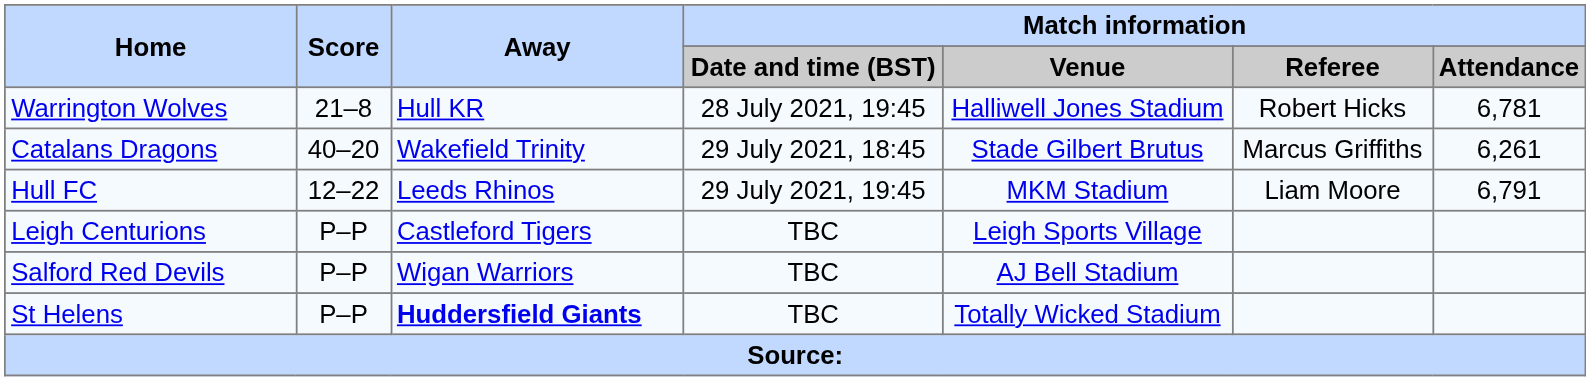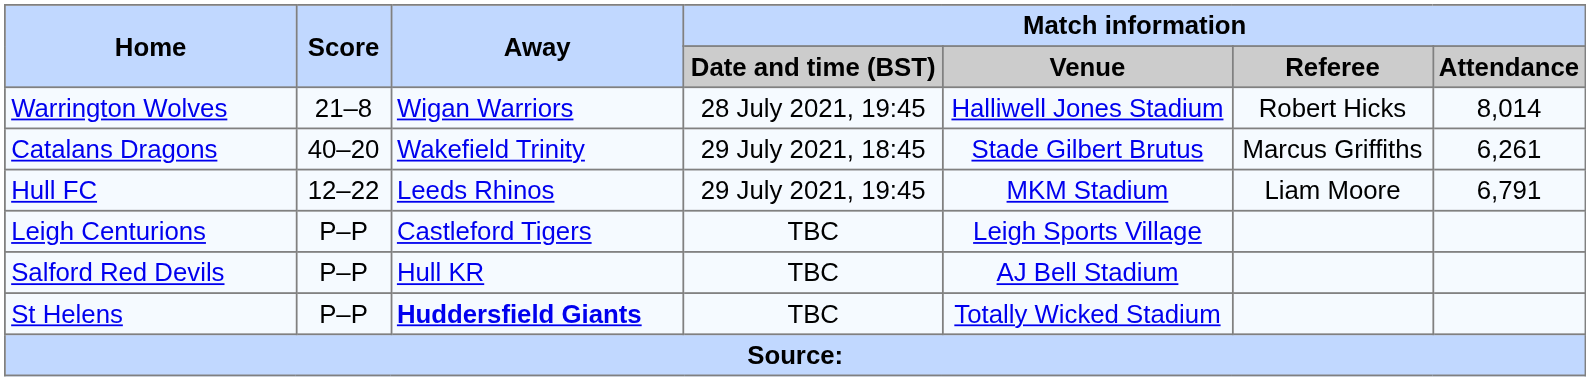 <table border=1 style="border-collapse:collapse; font-size:90%; text-align:center;" cellpadding=3 cellspacing=0 width=100%>
 <tr style="background:#C1D8ff;">
 <th scope="col" rowspan=2 width=19%>Home</th>
 <th scope="col" rowspan=2 width=6%>Score</th>
 <th scope="col" rowspan=2 width=19%>Away</th>
 <th colspan=4>Match information</th>
 </tr>
 <tr style="background:#CCCCCC;">
 <th scope="col" width=17%>Date and time (BST)</th>
 <th scope="col" width=19%>Venue</th>
 <th scope="col" width=13%>Referee</th>
 <th scope="col" width=7%>Attendance</th>
 </tr>
 <tr style="background:#F5FAFF;">
 <td style="text-align:left;"> <a href='#'>Warrington Wolves</a></td>
 <td>21–8</td>
-<td style="text-align:left;"> <a href='#'>Hull KR</a></td>
+<td style="text-align:left;"> <a href='#'>Wigan Warriors</a></td>
 <td>28 July 2021, 19:45</td>
 <td><a href='#'>Halliwell Jones Stadium</a></td>
 <td>Robert Hicks</td>
-<td>6,781</td>
+<td>8,014</td>
 </tr>
 <tr style="background:#F5FAFF;">
 <td style="text-align:left;"> <a href='#'>Catalans Dragons</a></td>
 <td>40–20</td>
 <td style="text-align:left;"> <a href='#'>Wakefield Trinity</a></td>
 <td>29 July 2021, 18:45</td>
 <td><a href='#'>Stade Gilbert Brutus</a></td>
 <td>Marcus Griffiths</td>
 <td>6,261</td>
 </tr>
 <tr style="background:#F5FAFF;">
 <td style="text-align:left;"> <a href='#'>Hull FC</a></td>
 <td>12–22</td>
 <td style="text-align:left;"> <a href='#'>Leeds Rhinos</a></td>
 <td>29 July 2021, 19:45</td>
 <td><a href='#'>MKM Stadium</a></td>
 <td>Liam Moore</td>
 <td>6,791</td>
 </tr>
 <tr style="background:#F5FAFF;">
 <td style="text-align:left;"> <a href='#'>Leigh Centurions</a></td>
 <td>P–P</td>
 <td style="text-align:left;"> <a href='#'>Castleford Tigers</a></td>
 <td>TBC</td>
 <td><a href='#'>Leigh Sports Village</a></td>
 <td></td>
 <td></td>
 </tr>
 <tr style="background:#F5FAFF;">
 <td style="text-align:left;"> <a href='#'>Salford Red Devils</a></td>
 <td>P–P</td>
-<td style="text-align:left;"> <a href='#'>Wigan Warriors</a></td>
+<td style="text-align:left;"> <a href='#'>Hull KR</a></td>
 <td>TBC</td>
 <td><a href='#'>AJ Bell Stadium</a></td>
 <td></td>
 <td></td>
 </tr>
 <tr style="background:#F5FAFF;">
 <td style="text-align:left;"> <a href='#'>St Helens</a></td>
 <td>P–P</td>
 <td style="text-align:left;"><strong> <a href='#'>Huddersfield Giants</a></strong></td>
 <td>TBC</td>
 <td><a href='#'>Totally Wicked Stadium</a></td>
 <td></td>
 <td></td>
 </tr>
 <tr style="background:#c1d8ff;">
 <th colspan=7>Source:</th>
 </tr>
 </table>
